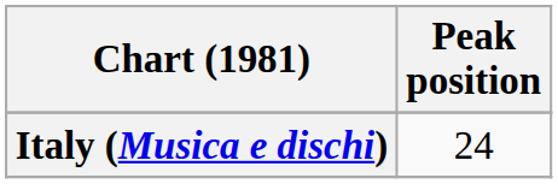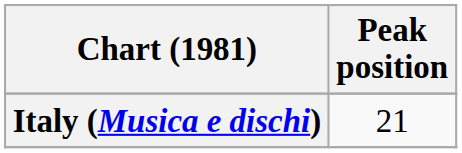 <table class="wikitable sortable plainrowheaders">
 <tr>
 <th scope="col">Chart (1981)</th>
 <th scope="col">Peak<br>position</th>
 </tr>
 <tr>
 </tr>
 <tr>
 <th scope="row">Italy (<em><a href='#'>Musica e dischi</a></em>)</th>
-<td align="center">24</td>
+<td align="center">21</td>
 </tr>
 <tr>
 </tr>
 <tr>
 </tr>
 <tr>
 </tr>
 <tr>
 </tr>
 <tr>
 </tr>
 </table>
